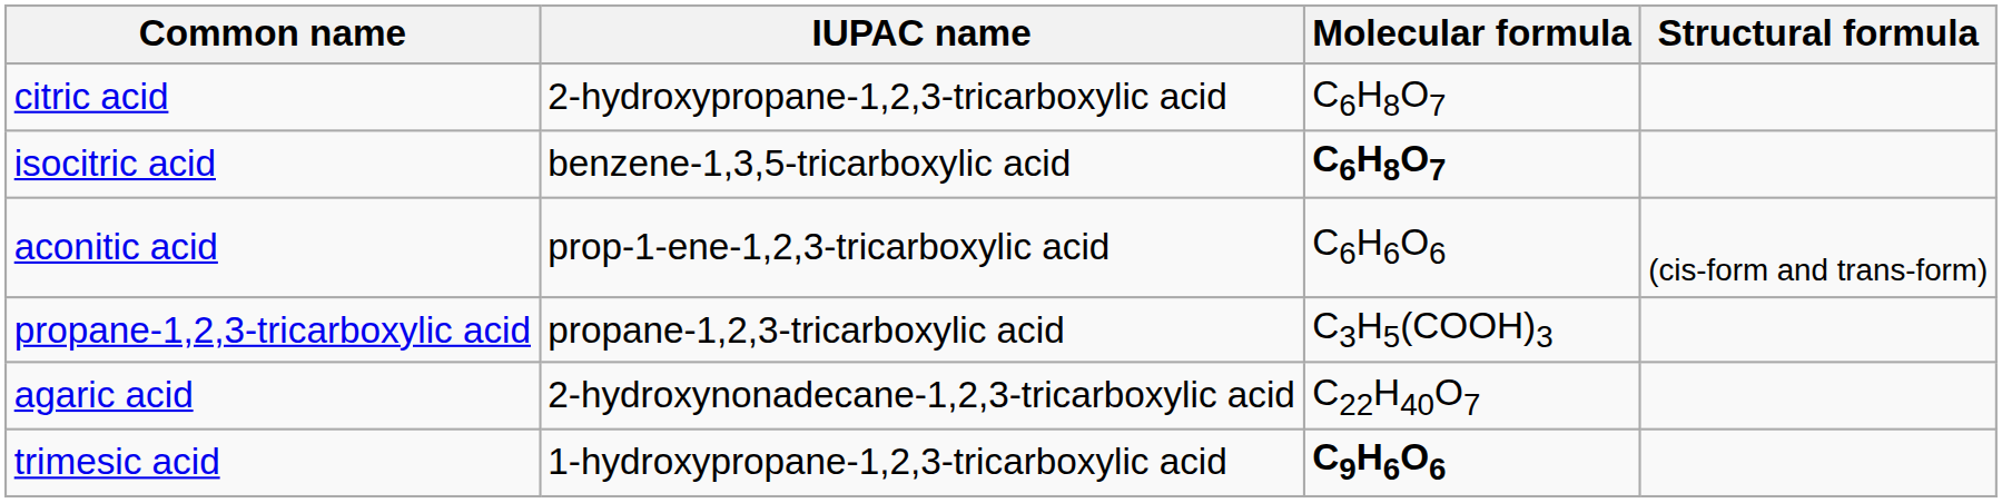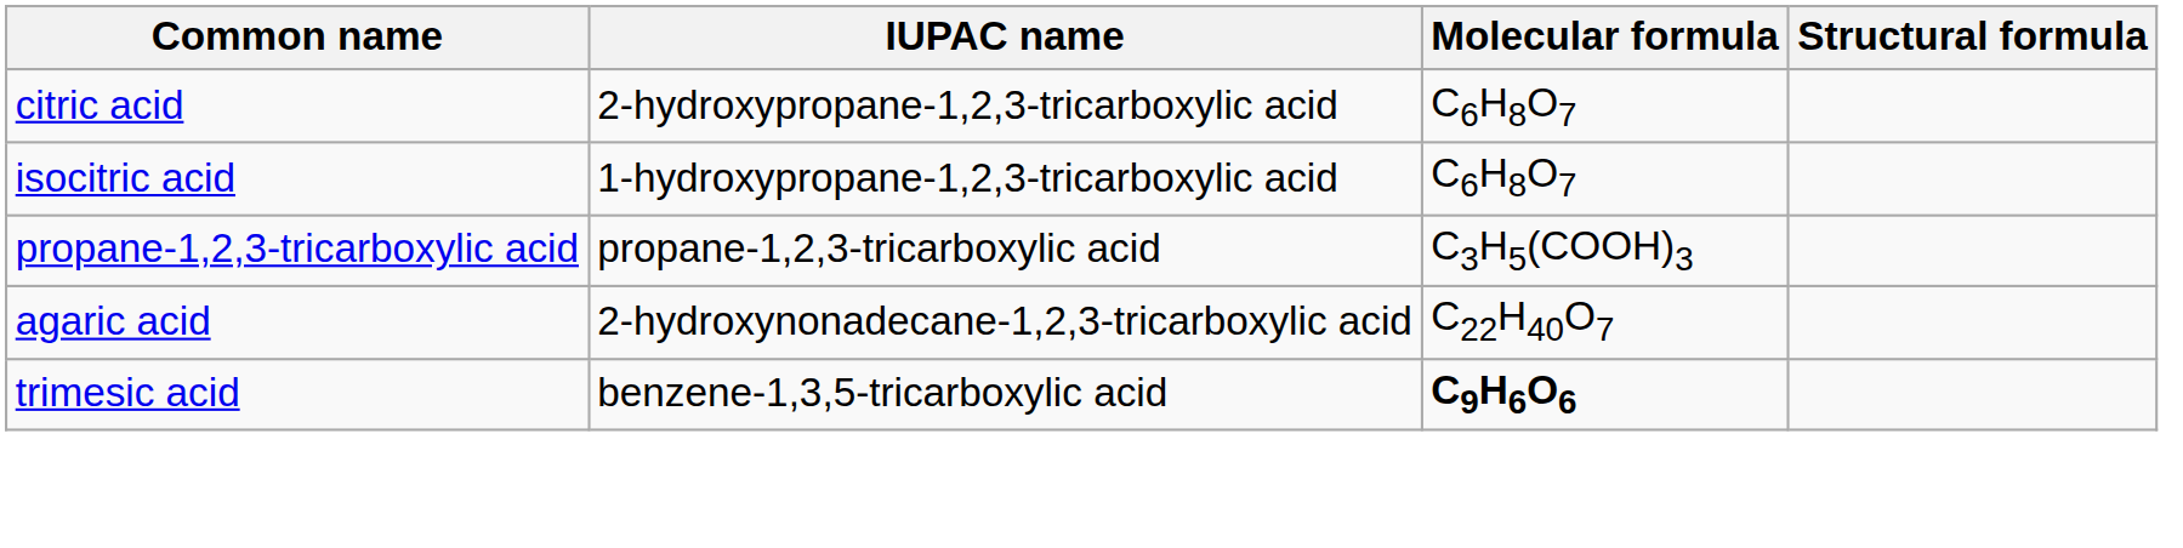 <table class="wikitable">
 <tr>
 <th>Common name</th>
 <th><strong>IUPAC</strong> name</th>
 <th>Molecular formula</th>
 <th>Structural formula</th>
 </tr>
 <tr>
 <td><a href='#'>citric acid</a></td>
 <td>2-hydroxypropane-1,2,3-tricarboxylic acid</td>
 <td>C<sub>6</sub>H<sub>8</sub>O<sub>7</sub></td>
 <td></td>
 </tr>
 <tr>
 <td><a href='#'>isocitric acid</a></td>
-<td>benzene-1,3,5-tricarboxylic acid</td>
-<td><strong>C<sub>6</sub>H<sub>8</sub>O<sub>7</sub></strong></td>
+<td>1-hydroxypropane-1,2,3-tricarboxylic acid</td>
+<td>C<sub>6</sub>H<sub>8</sub>O<sub>7</sub></td>
 <td></td>
-</tr>
-<tr>
-<td><a href='#'>aconitic acid</a></td>
-<td>prop-1-ene-1,2,3-tricarboxylic acid</td>
-<td>C<sub>6</sub>H<sub>6</sub>O<sub>6</sub></td>
-<td><br><small>(cis-form and trans-form)</small></td>
 </tr>
 <tr>
 <td><a href='#'>propane-1,2,3-tricarboxylic acid</a></td>
 <td>propane-1,2,3-tricarboxylic acid</td>
 <td>C<sub>3</sub>H<sub>5</sub>(COOH)<sub>3</sub></td>
 <td></td>
 </tr>
 <tr>
 <td><a href='#'>agaric acid</a></td>
 <td>2-hydroxynonadecane-1,2,3-tricarboxylic acid</td>
 <td>C<sub>22</sub>H<sub>40</sub>O<sub>7</sub></td>
 <td></td>
 </tr>
 <tr>
 <td><a href='#'>trimesic acid</a></td>
-<td>1-hydroxypropane-1,2,3-tricarboxylic acid</td>
+<td>benzene-1,3,5-tricarboxylic acid</td>
 <td><strong>C<sub>9</sub>H<sub>6</sub>O<sub>6</sub></strong></td>
 <td></td>
 </tr>
 </table>
